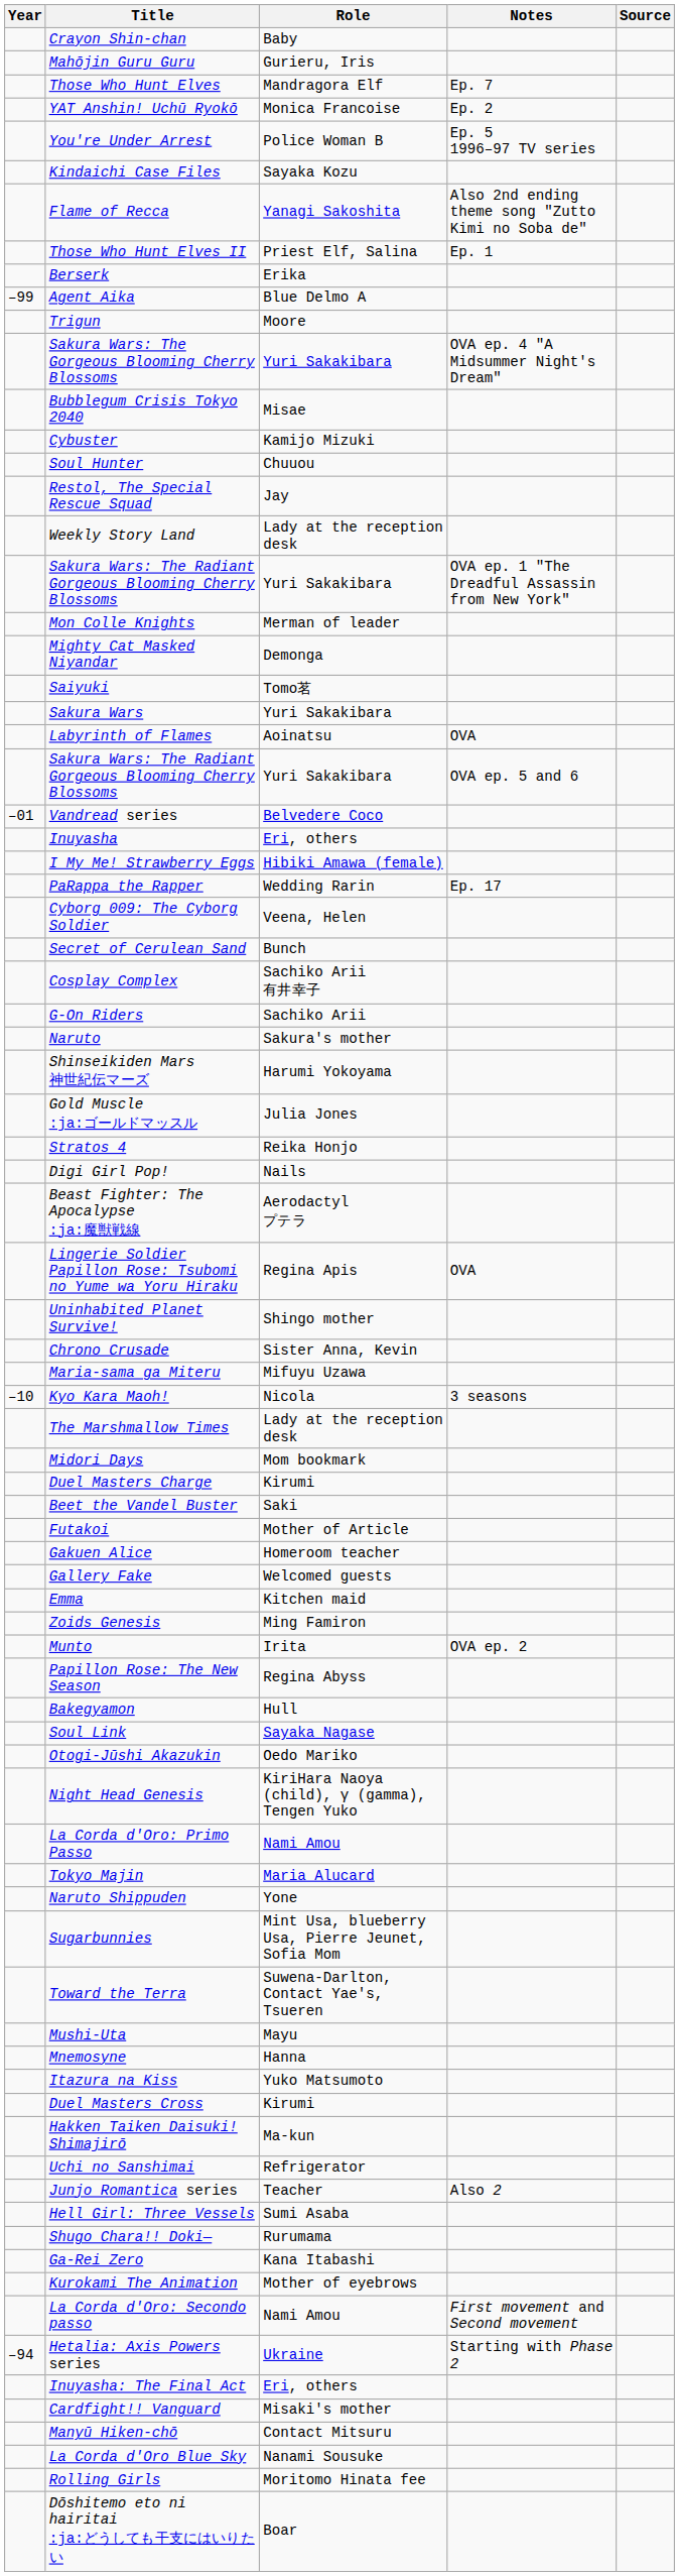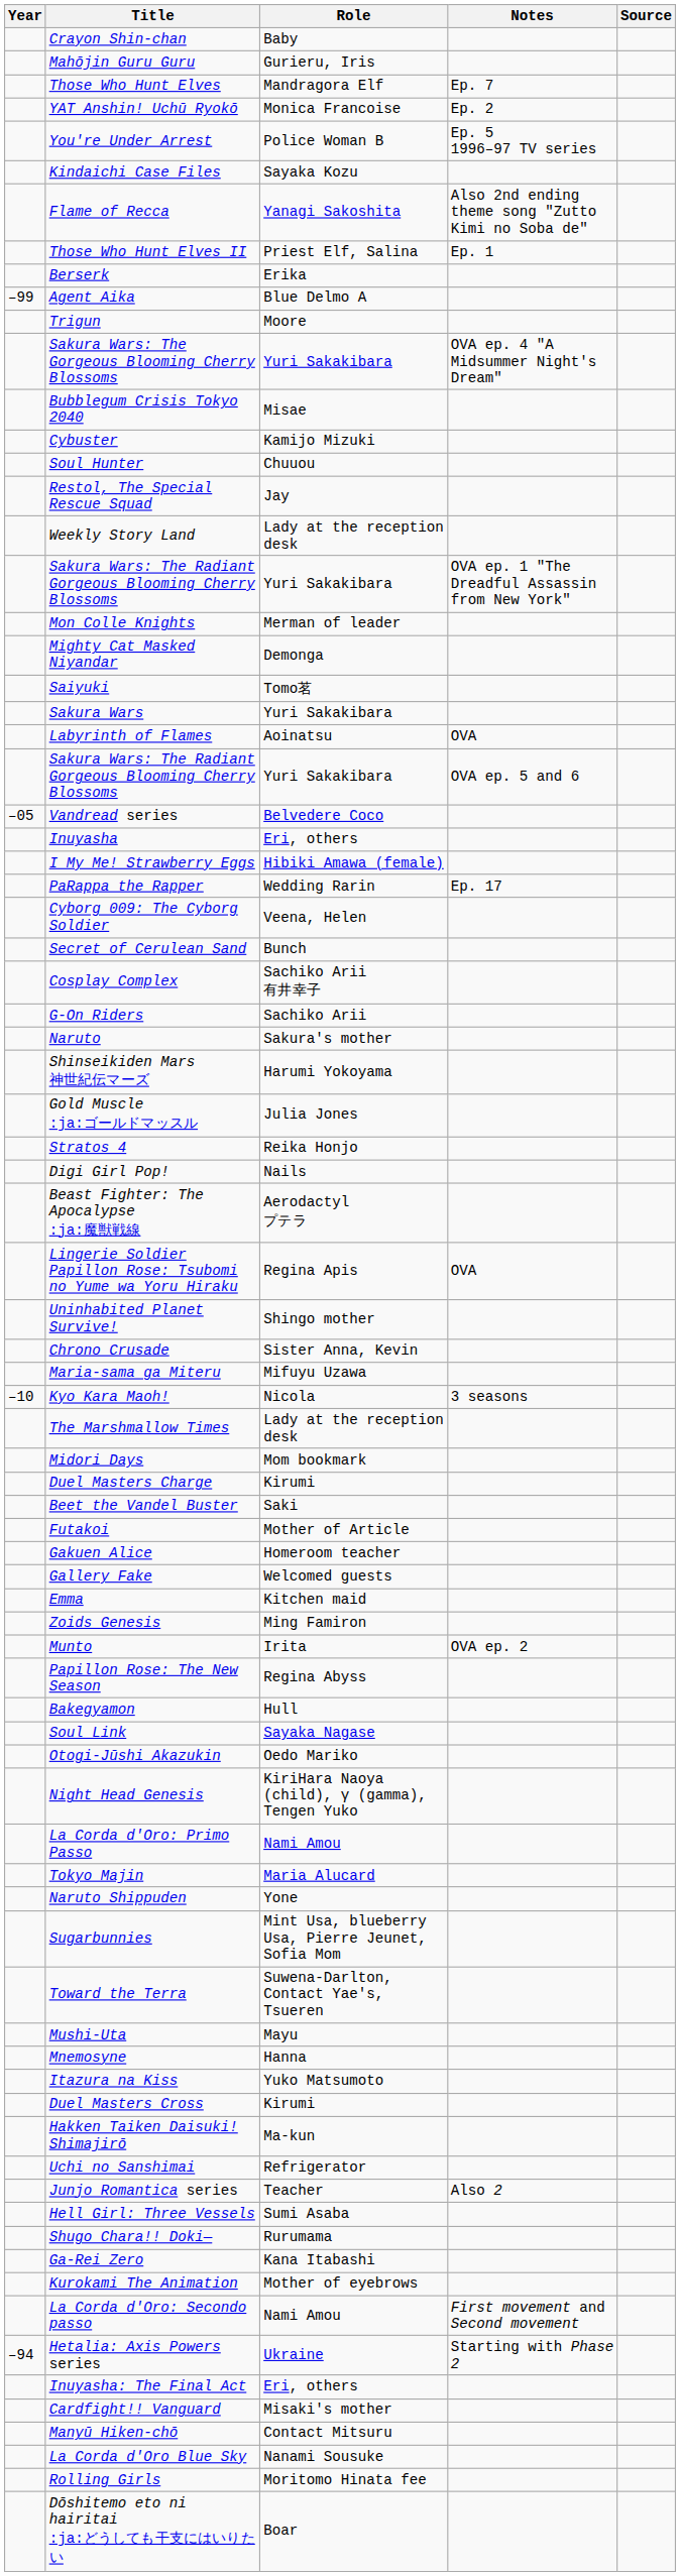 <table class="wikitable sortable plainrowheaders">
 <tr>
 <th>Year</th>
 <th>Title</th>
 <th>Role</th>
 <th class="unsortable">Notes</th>
 <th class="unsortable">Source</th>
 </tr>
 <tr>
 <td></td>
 <td><em><a href='#'>Crayon Shin-chan</a></em></td>
 <td>Baby</td>
 <td></td>
 <td></td>
 </tr>
 <tr>
 <td></td>
 <td><em><a href='#'>Mahōjin Guru Guru</a></em></td>
 <td>Gurieru, Iris</td>
 <td></td>
 <td></td>
 </tr>
 <tr>
 <td></td>
 <td><em><a href='#'>Those Who Hunt Elves</a></em></td>
 <td>Mandragora Elf</td>
 <td>Ep. 7</td>
 <td></td>
 </tr>
 <tr>
 <td></td>
 <td><em><a href='#'>YAT Anshin! Uchū Ryokō</a></em></td>
 <td>Monica Francoise</td>
 <td>Ep. 2</td>
 <td></td>
 </tr>
 <tr>
 <td></td>
 <td><em><a href='#'>You're Under Arrest</a></em></td>
 <td>Police Woman B</td>
 <td>Ep. 5<br>1996–97 TV series</td>
 <td></td>
 </tr>
 <tr>
 <td></td>
 <td><em><a href='#'>Kindaichi Case Files</a></em></td>
 <td>Sayaka Kozu</td>
 <td></td>
 <td></td>
 </tr>
 <tr>
 <td></td>
 <td><em><a href='#'>Flame of Recca</a></em></td>
 <td><a href='#'>Yanagi Sakoshita</a></td>
 <td>Also 2nd ending theme song "Zutto Kimi no Soba de"</td>
 <td></td>
 </tr>
 <tr>
 <td></td>
 <td><em><a href='#'>Those Who Hunt Elves II</a></em></td>
 <td>Priest Elf, Salina</td>
 <td>Ep. 1</td>
 <td></td>
 </tr>
 <tr>
 <td></td>
 <td><em><a href='#'>Berserk</a></em></td>
 <td>Erika</td>
 <td></td>
 <td></td>
 </tr>
 <tr>
 <td>–99</td>
 <td><em><a href='#'>Agent Aika</a></em></td>
 <td>Blue Delmo A</td>
 <td></td>
 <td></td>
 </tr>
 <tr>
 <td></td>
 <td><em><a href='#'>Trigun</a></em></td>
 <td>Moore</td>
 <td></td>
 <td></td>
 </tr>
 <tr>
 <td></td>
 <td><em><a href='#'>Sakura Wars: The Gorgeous Blooming Cherry Blossoms</a></em></td>
 <td><a href='#'>Yuri Sakakibara</a></td>
 <td>OVA ep. 4 "A Midsummer Night's Dream"</td>
 <td></td>
 </tr>
 <tr>
 <td></td>
 <td><em><a href='#'>Bubblegum Crisis Tokyo 2040</a></em></td>
 <td>Misae</td>
 <td></td>
 <td></td>
 </tr>
 <tr>
 <td></td>
 <td><em><a href='#'>Cybuster</a></em></td>
 <td>Kamijo Mizuki</td>
 <td></td>
 <td></td>
 </tr>
 <tr>
 <td></td>
 <td><em><a href='#'>Soul Hunter</a></em></td>
 <td>Chuuou</td>
 <td></td>
 <td></td>
 </tr>
 <tr>
 <td></td>
 <td><em><a href='#'>Restol, The Special Rescue Squad</a></em></td>
 <td>Jay</td>
 <td></td>
 <td></td>
 </tr>
 <tr>
 <td></td>
 <td><em>Weekly Story Land</em></td>
 <td>Lady at the reception desk</td>
 <td></td>
 <td></td>
 </tr>
 <tr>
 <td></td>
 <td><em><a href='#'>Sakura Wars: The Radiant Gorgeous Blooming Cherry Blossoms</a></em></td>
 <td>Yuri Sakakibara</td>
 <td>OVA ep. 1 "The Dreadful Assassin from New York"</td>
 <td></td>
 </tr>
 <tr>
 <td></td>
 <td><em><a href='#'>Mon Colle Knights</a></em></td>
 <td>Merman of leader</td>
 <td></td>
 <td></td>
 </tr>
 <tr>
 <td></td>
 <td><em><a href='#'>Mighty Cat Masked Niyandar</a></em></td>
 <td>Demonga</td>
 <td></td>
 <td></td>
 </tr>
 <tr>
 <td></td>
 <td><em><a href='#'>Saiyuki</a></em></td>
 <td>Tomo茗</td>
 <td></td>
 <td></td>
 </tr>
 <tr>
 <td></td>
 <td><em><a href='#'>Sakura Wars</a></em></td>
 <td>Yuri Sakakibara</td>
 <td></td>
 <td></td>
 </tr>
 <tr>
 <td></td>
 <td><em><a href='#'>Labyrinth of Flames</a></em></td>
 <td>Aoinatsu</td>
 <td>OVA</td>
 <td></td>
 </tr>
 <tr>
 <td></td>
 <td><em><a href='#'>Sakura Wars: The Radiant Gorgeous Blooming Cherry Blossoms</a></em></td>
 <td>Yuri Sakakibara</td>
 <td>OVA ep. 5 and 6</td>
 <td></td>
 </tr>
 <tr>
-<td>–01</td>
+<td>–05</td>
 <td><em><a href='#'>Vandread</a></em> series</td>
 <td><a href='#'>Belvedere Coco</a></td>
 <td></td>
 <td></td>
 </tr>
 <tr>
 <td></td>
 <td><em><a href='#'>Inuyasha</a></em></td>
 <td><a href='#'>Eri</a>, others</td>
 <td></td>
 <td></td>
 </tr>
 <tr>
 <td></td>
 <td><em><a href='#'>I My Me! Strawberry Eggs</a></em></td>
 <td><a href='#'>Hibiki Amawa (female)</a></td>
 <td></td>
 <td></td>
 </tr>
 <tr>
 <td></td>
 <td><em><a href='#'>PaRappa the Rapper</a></em></td>
 <td>Wedding Rarin</td>
 <td>Ep. 17</td>
 <td></td>
 </tr>
 <tr>
 <td></td>
 <td><em><a href='#'>Cyborg 009: The Cyborg Soldier</a></em></td>
 <td>Veena, Helen</td>
 <td></td>
 <td></td>
 </tr>
 <tr>
 <td></td>
 <td><em><a href='#'>Secret of Cerulean Sand</a></em></td>
 <td>Bunch</td>
 <td></td>
 <td></td>
 </tr>
 <tr>
 <td></td>
 <td><em><a href='#'>Cosplay Complex</a></em></td>
 <td>Sachiko Arii<br>有井幸子</td>
 <td></td>
 <td></td>
 </tr>
 <tr>
 <td></td>
 <td><em><a href='#'>G-On Riders</a></em></td>
 <td>Sachiko Arii</td>
 <td></td>
 <td></td>
 </tr>
 <tr>
 <td></td>
 <td><em><a href='#'>Naruto</a></em></td>
 <td>Sakura's mother</td>
 <td></td>
 <td></td>
 </tr>
 <tr>
 <td></td>
 <td><em>Shinseikiden Mars</em><br><a href='#'>神世紀伝マーズ</a></td>
 <td>Harumi Yokoyama</td>
 <td></td>
 <td></td>
 </tr>
 <tr>
 <td></td>
 <td><em>Gold Muscle</em><br><a href='#'>:ja:ゴールドマッスル</a></td>
 <td>Julia Jones</td>
 <td></td>
 <td></td>
 </tr>
 <tr>
 <td></td>
 <td><em><a href='#'>Stratos 4</a></em></td>
 <td>Reika Honjo</td>
 <td></td>
 <td></td>
 </tr>
 <tr>
 <td></td>
 <td><em>Digi Girl Pop!</em></td>
 <td>Nails</td>
 <td></td>
 <td></td>
 </tr>
 <tr>
 <td></td>
 <td><em>Beast Fighter: The Apocalypse</em><br><a href='#'>:ja:魔獣戦線</a></td>
 <td>Aerodactyl<br>プテラ</td>
 <td></td>
 <td></td>
 </tr>
 <tr>
 <td></td>
 <td><em><a href='#'>Lingerie Soldier Papillon Rose: Tsubomi no Yume wa Yoru Hiraku</a></em></td>
 <td>Regina Apis</td>
 <td>OVA</td>
 <td></td>
 </tr>
 <tr>
 <td></td>
 <td><em><a href='#'>Uninhabited Planet Survive!</a></em></td>
 <td>Shingo mother</td>
 <td></td>
 <td></td>
 </tr>
 <tr>
 <td></td>
 <td><em><a href='#'>Chrono Crusade</a></em></td>
 <td>Sister Anna, Kevin</td>
 <td></td>
 <td></td>
 </tr>
 <tr>
 <td></td>
 <td><em><a href='#'>Maria-sama ga Miteru</a></em></td>
 <td>Mifuyu Uzawa</td>
 <td></td>
 <td></td>
 </tr>
 <tr>
 <td>–10</td>
 <td><em><a href='#'>Kyo Kara Maoh!</a></em></td>
 <td>Nicola</td>
 <td>3 seasons</td>
 <td></td>
 </tr>
 <tr>
 <td></td>
 <td><em><a href='#'>The Marshmallow Times</a></em></td>
 <td>Lady at the reception desk</td>
 <td></td>
 <td></td>
 </tr>
 <tr>
 <td></td>
 <td><em><a href='#'>Midori Days</a></em></td>
 <td>Mom bookmark</td>
 <td></td>
 <td></td>
 </tr>
 <tr>
 <td></td>
 <td><em><a href='#'>Duel Masters Charge</a></em></td>
 <td>Kirumi</td>
 <td></td>
 <td></td>
 </tr>
 <tr>
 <td></td>
 <td><em><a href='#'>Beet the Vandel Buster</a></em></td>
 <td>Saki</td>
 <td></td>
 <td></td>
 </tr>
 <tr>
 <td></td>
 <td><em><a href='#'>Futakoi</a></em></td>
 <td>Mother of Article</td>
 <td></td>
 <td></td>
 </tr>
 <tr>
 <td></td>
 <td><em><a href='#'>Gakuen Alice</a></em></td>
 <td>Homeroom teacher</td>
 <td></td>
 <td></td>
 </tr>
 <tr>
 <td></td>
 <td><em><a href='#'>Gallery Fake</a></em></td>
 <td>Welcomed guests</td>
 <td></td>
 <td></td>
 </tr>
 <tr>
 <td></td>
 <td><em><a href='#'>Emma</a></em></td>
 <td>Kitchen maid</td>
 <td></td>
 <td></td>
 </tr>
 <tr>
 <td></td>
 <td><em><a href='#'>Zoids Genesis</a></em></td>
 <td>Ming Famiron</td>
 <td></td>
 <td></td>
 </tr>
 <tr>
 <td></td>
 <td><em><a href='#'>Munto</a></em></td>
 <td>Irita</td>
 <td>OVA ep. 2</td>
 <td></td>
 </tr>
 <tr>
 <td></td>
 <td><em><a href='#'>Papillon Rose: The New Season</a></em></td>
 <td>Regina Abyss</td>
 <td></td>
 <td></td>
 </tr>
 <tr>
 <td></td>
 <td><em><a href='#'>Bakegyamon</a></em></td>
 <td>Hull</td>
 <td></td>
 <td></td>
 </tr>
 <tr>
 <td></td>
 <td><em><a href='#'>Soul Link</a></em></td>
 <td><a href='#'>Sayaka Nagase</a></td>
 <td></td>
 <td></td>
 </tr>
 <tr>
 <td></td>
 <td><em><a href='#'>Otogi-Jūshi Akazukin</a></em></td>
 <td>Oedo Mariko</td>
 <td></td>
 <td></td>
 </tr>
 <tr>
 <td></td>
 <td><em><a href='#'>Night Head Genesis</a></em></td>
 <td>KiriHara Naoya (child), γ (gamma), Tengen Yuko</td>
 <td></td>
 <td></td>
 </tr>
 <tr>
 <td></td>
 <td><em><a href='#'>La Corda d'Oro: Primo Passo</a></em></td>
 <td><a href='#'>Nami Amou</a></td>
 <td></td>
 <td></td>
 </tr>
 <tr>
 <td></td>
 <td><em><a href='#'>Tokyo Majin</a></em></td>
 <td><a href='#'>Maria Alucard</a></td>
 <td></td>
 <td></td>
 </tr>
 <tr>
 <td></td>
 <td><em><a href='#'>Naruto Shippuden</a></em></td>
 <td>Yone</td>
 <td></td>
 <td></td>
 </tr>
 <tr>
 <td></td>
 <td><em><a href='#'>Sugarbunnies</a></em></td>
 <td>Mint Usa, blueberry Usa, Pierre Jeunet, Sofia Mom</td>
 <td></td>
 <td></td>
 </tr>
 <tr>
 <td></td>
 <td><em><a href='#'>Toward the Terra</a></em></td>
 <td>Suwena-Darlton, Contact Yae's, Tsueren</td>
 <td></td>
 <td></td>
 </tr>
 <tr>
 <td></td>
 <td><em><a href='#'>Mushi-Uta</a></em></td>
 <td>Mayu</td>
 <td></td>
 <td></td>
 </tr>
 <tr>
 <td></td>
 <td><em><a href='#'>Mnemosyne</a></em></td>
 <td>Hanna</td>
 <td></td>
 <td></td>
 </tr>
 <tr>
 <td></td>
 <td><em><a href='#'>Itazura na Kiss</a></em></td>
 <td>Yuko Matsumoto</td>
 <td></td>
 <td></td>
 </tr>
 <tr>
 <td></td>
 <td><em><a href='#'>Duel Masters Cross</a></em></td>
 <td>Kirumi</td>
 <td></td>
 <td></td>
 </tr>
 <tr>
 <td></td>
 <td><em><a href='#'>Hakken Taiken Daisuki! Shimajirō</a></em></td>
 <td>Ma-kun</td>
 <td></td>
 <td></td>
 </tr>
 <tr>
 <td></td>
 <td><em><a href='#'>Uchi no Sanshimai</a></em></td>
 <td>Refrigerator</td>
 <td></td>
 <td></td>
 </tr>
 <tr>
 <td></td>
 <td><em><a href='#'>Junjo Romantica</a></em> series</td>
 <td>Teacher</td>
 <td>Also <em>2</em></td>
 <td></td>
 </tr>
 <tr>
 <td></td>
 <td><em><a href='#'>Hell Girl: Three Vessels</a></em></td>
 <td>Sumi Asaba</td>
 <td></td>
 <td></td>
 </tr>
 <tr>
 <td></td>
 <td><em><a href='#'>Shugo Chara!! Doki—</a></em></td>
 <td>Rurumama</td>
 <td></td>
 <td></td>
 </tr>
 <tr>
 <td></td>
 <td><em><a href='#'>Ga-Rei Zero</a></em></td>
 <td>Kana Itabashi</td>
 <td></td>
 <td></td>
 </tr>
 <tr>
 <td></td>
 <td><em><a href='#'>Kurokami The Animation</a></em></td>
 <td>Mother of eyebrows</td>
 <td></td>
 <td></td>
 </tr>
 <tr>
 <td></td>
 <td><em><a href='#'>La Corda d'Oro: Secondo passo</a></em></td>
 <td>Nami Amou</td>
 <td><em>First movement</em> and <em>Second movement</em></td>
 <td></td>
 </tr>
 <tr>
 <td>–94</td>
 <td><em><a href='#'>Hetalia: Axis Powers</a></em> series</td>
 <td><a href='#'>Ukraine</a></td>
 <td>Starting with <em>Phase 2</em></td>
 <td></td>
 </tr>
 <tr>
 <td></td>
 <td><em><a href='#'>Inuyasha: The Final Act</a></em></td>
 <td><a href='#'>Eri</a>, others</td>
 <td></td>
 <td></td>
 </tr>
 <tr>
 <td></td>
 <td><em><a href='#'>Cardfight!! Vanguard</a></em></td>
 <td>Misaki's mother</td>
 <td></td>
 <td></td>
 </tr>
 <tr>
 <td></td>
 <td><em><a href='#'>Manyū Hiken-chō</a></em></td>
 <td>Contact Mitsuru</td>
 <td></td>
 <td></td>
 </tr>
 <tr>
 <td></td>
 <td><em><a href='#'>La Corda d'Oro Blue Sky</a></em></td>
 <td>Nanami Sousuke</td>
 <td></td>
 <td></td>
 </tr>
 <tr>
 <td></td>
 <td><em><a href='#'>Rolling Girls</a></em></td>
 <td>Moritomo Hinata fee</td>
 <td></td>
 <td></td>
 </tr>
 <tr>
 <td></td>
 <td><em>Dōshitemo eto ni hairitai</em><br><a href='#'>:ja:どうしても干支にはいりたい</a></td>
 <td>Boar</td>
 <td></td>
 <td></td>
 </tr>
 <tr>
 </tr>
 </table>
